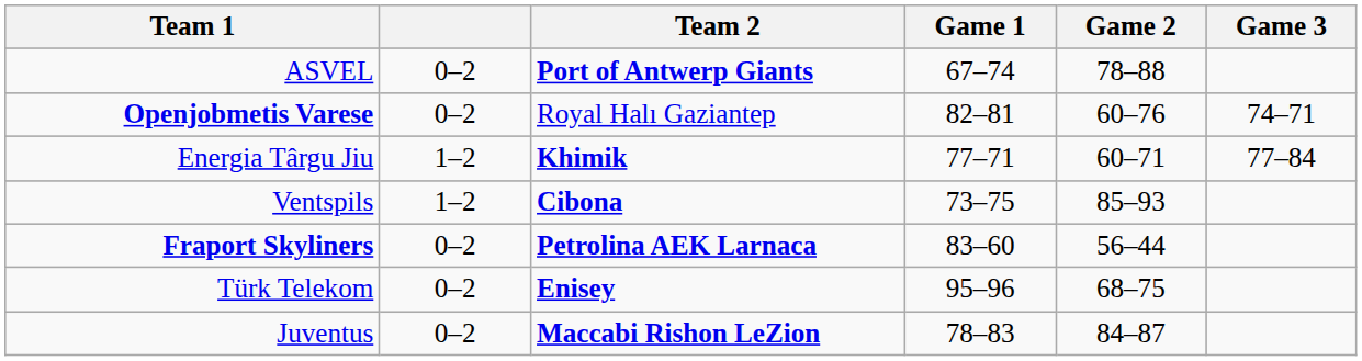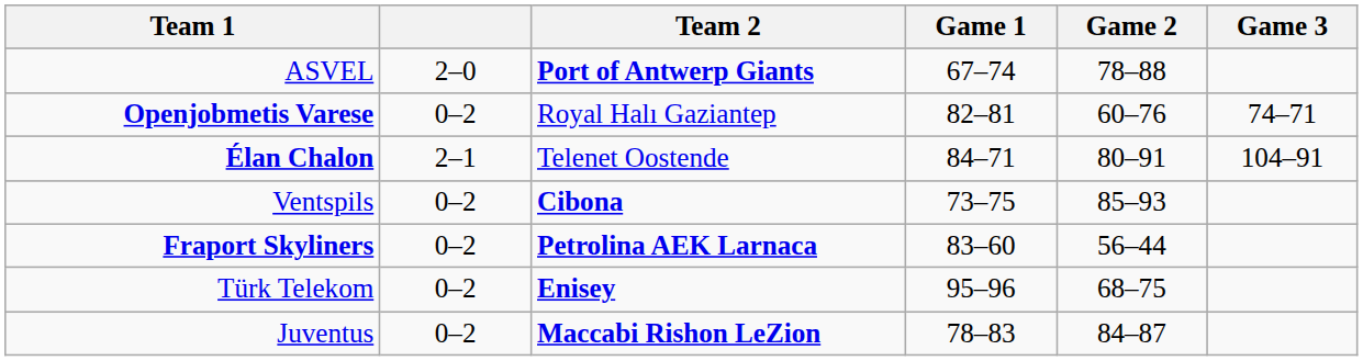 <table class=wikitable style="text-align:center">
 <tr>
 <th width=210>Team 1</th>
 <th width=80></th>
 <th width=210>Team 2</th>
 <th width=80>Game 1</th>
 <th width=80>Game 2</th>
 <th width=80>Game 3</th>
 </tr>
 <tr>
 <td align=right><a href='#'>ASVEL</a> </td>
-<td>0–2</td>
+<td>2–0</td>
 <td align=left> <strong><a href='#'>Port of Antwerp Giants</a></strong></td>
 <td>67–74</td>
 <td>78–88</td>
 <td></td>
 </tr>
 <tr>
 <td align=right><strong><a href='#'>Openjobmetis Varese</a> </strong></td>
 <td>0–2</td>
 <td align=left> <a href='#'>Royal Halı Gaziantep</a></td>
 <td>82–81</td>
 <td>60–76</td>
 <td>74–71</td>
 </tr>
 <tr>
-<td align=right><a href='#'>Energia Târgu Jiu</a> </td>
-<td>1–2</td>
-<td align=left><strong> <a href='#'>Khimik</a></strong></td>
-<td>77–71</td>
-<td>60–71</td>
-<td>77–84</td>
+<td align=right><strong><a href='#'>Élan Chalon</a> </strong></td>
+<td>2–1</td>
+<td align=left> <a href='#'>Telenet Oostende</a></td>
+<td>84–71</td>
+<td>80–91</td>
+<td>104–91</td>
 </tr>
 <tr>
 <td align=right><a href='#'>Ventspils</a> </td>
-<td>1–2</td>
+<td>0–2</td>
 <td align=left><strong> <a href='#'>Cibona</a></strong></td>
 <td>73–75</td>
 <td>85–93</td>
 <td></td>
 </tr>
 <tr>
 <td align=right><strong><a href='#'>Fraport Skyliners</a> </strong></td>
 <td>0–2</td>
 <td align=left><strong> <a href='#'>Petrolina AEK Larnaca</a></strong></td>
 <td>83–60</td>
 <td>56–44</td>
 <td></td>
 </tr>
 <tr>
 <td align=right><a href='#'>Türk Telekom</a> </td>
 <td>0–2</td>
 <td align=left><strong> <a href='#'>Enisey</a></strong></td>
 <td>95–96</td>
 <td>68–75</td>
 <td></td>
 </tr>
 <tr>
 <td align=right><a href='#'>Juventus</a> </td>
 <td>0–2</td>
 <td align=left><strong> <a href='#'>Maccabi Rishon LeZion</a></strong></td>
 <td>78–83</td>
 <td>84–87</td>
 <td></td>
 </tr>
 </table>
